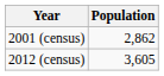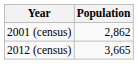 <table class="wikitable">
 <tr>
 <th>Year</th>
 <th>Population</th>
 </tr>
 <tr>
 <td>2001 (census)</td>
 <td align="right">2,862</td>
 </tr>
 <tr>
 <td>2012 (census)</td>
-<td align="right">3,605</td>
+<td align="right">3,665</td>
 </tr>
 </table>
